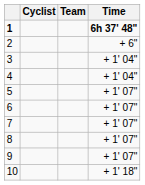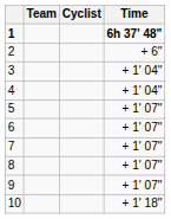 <table class="wikitable">
 <tr>
 <th></th>
+<th>Team</th>
 <th>Cyclist</th>
-<th>Team</th>
 <th>Time</th>
 </tr>
 <tr>
 <td><strong>1</strong></td>
+<td><strong></strong></td>
 <td></td>
-<td><strong></strong></td>
 <td align="right"><strong>6h 37' 48"</strong></td>
 </tr>
 <tr>
 <td>2</td>
 <td></td>
 <td></td>
 <td align="right">+ 6"</td>
 </tr>
 <tr>
 <td>3</td>
 <td></td>
 <td></td>
 <td align="right">+ 1' 04"</td>
 </tr>
 <tr>
 <td>4</td>
 <td></td>
 <td></td>
 <td align="right">+ 1' 04"</td>
 </tr>
 <tr>
 <td>5</td>
 <td></td>
 <td></td>
 <td align="right">+ 1' 07"</td>
 </tr>
 <tr>
 <td>6</td>
 <td></td>
 <td></td>
 <td align="right">+ 1' 07"</td>
 </tr>
 <tr>
 <td>7</td>
 <td></td>
 <td></td>
 <td align="right">+ 1' 07"</td>
 </tr>
 <tr>
 <td>8</td>
 <td></td>
 <td></td>
 <td align="right">+ 1' 07"</td>
 </tr>
 <tr>
 <td>9</td>
 <td></td>
 <td></td>
 <td align="right">+ 1' 07"</td>
 </tr>
 <tr>
 <td>10</td>
 <td></td>
 <td></td>
 <td align="right">+ 1' 18"</td>
 </tr>
 </table>
